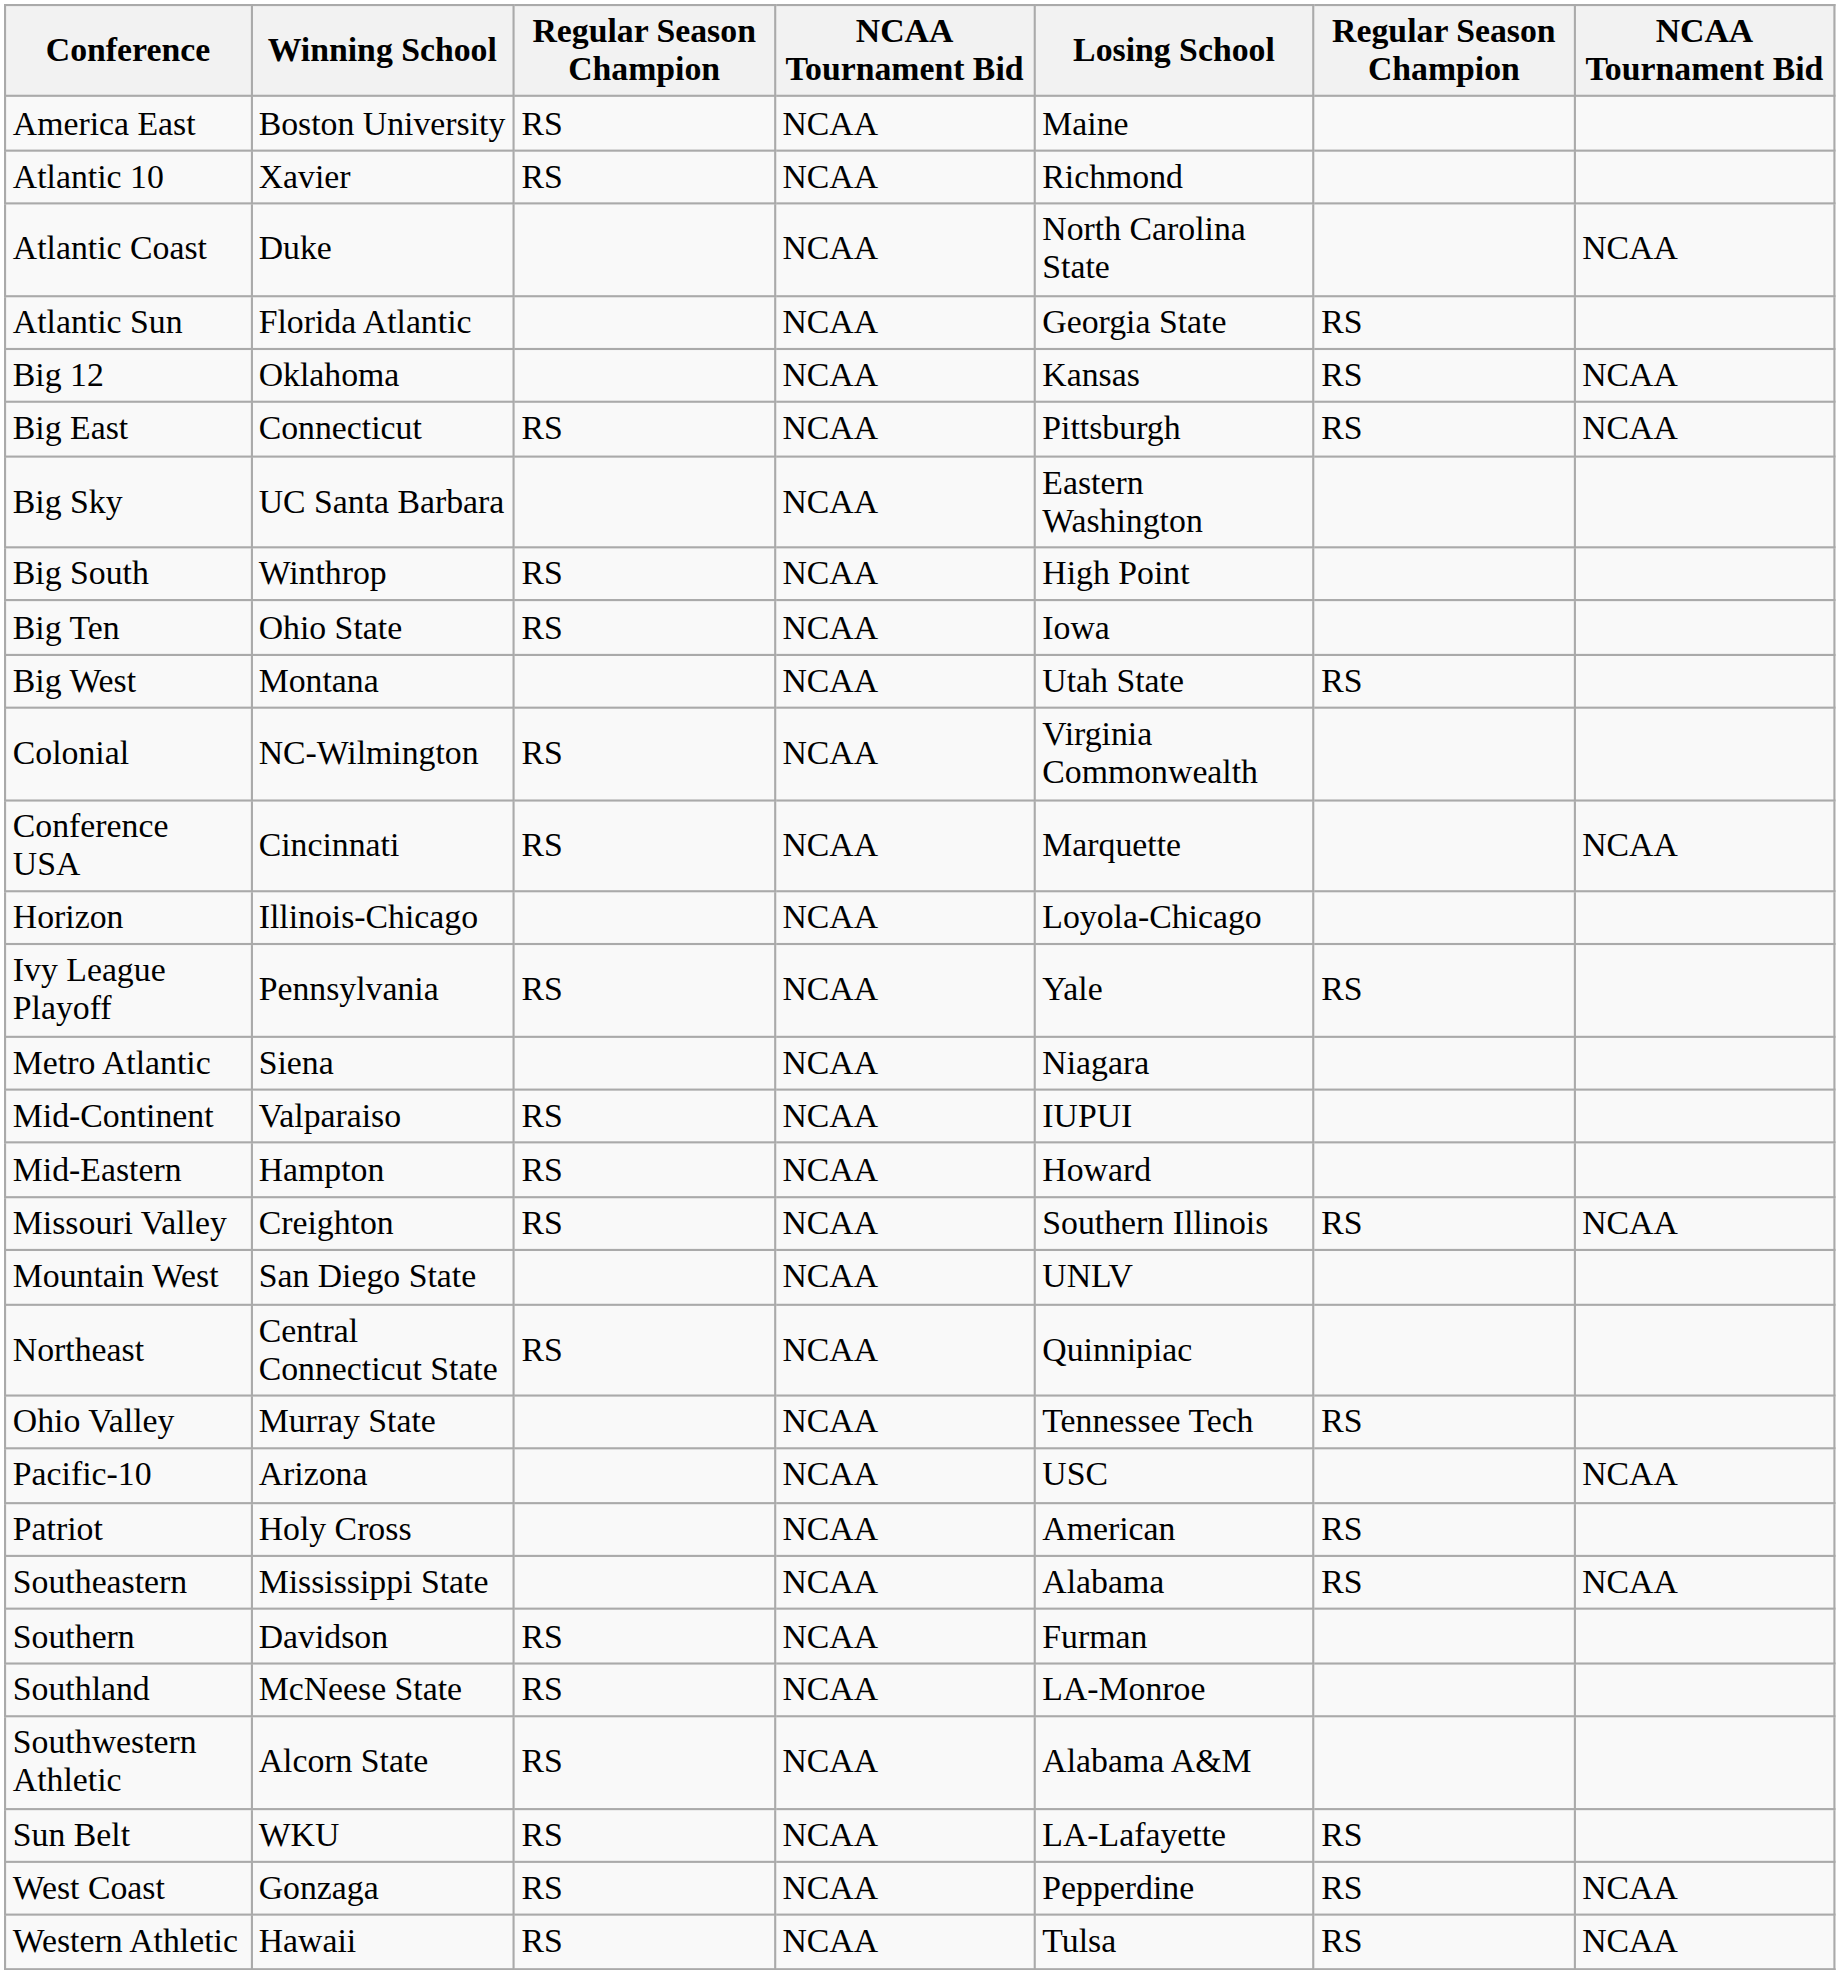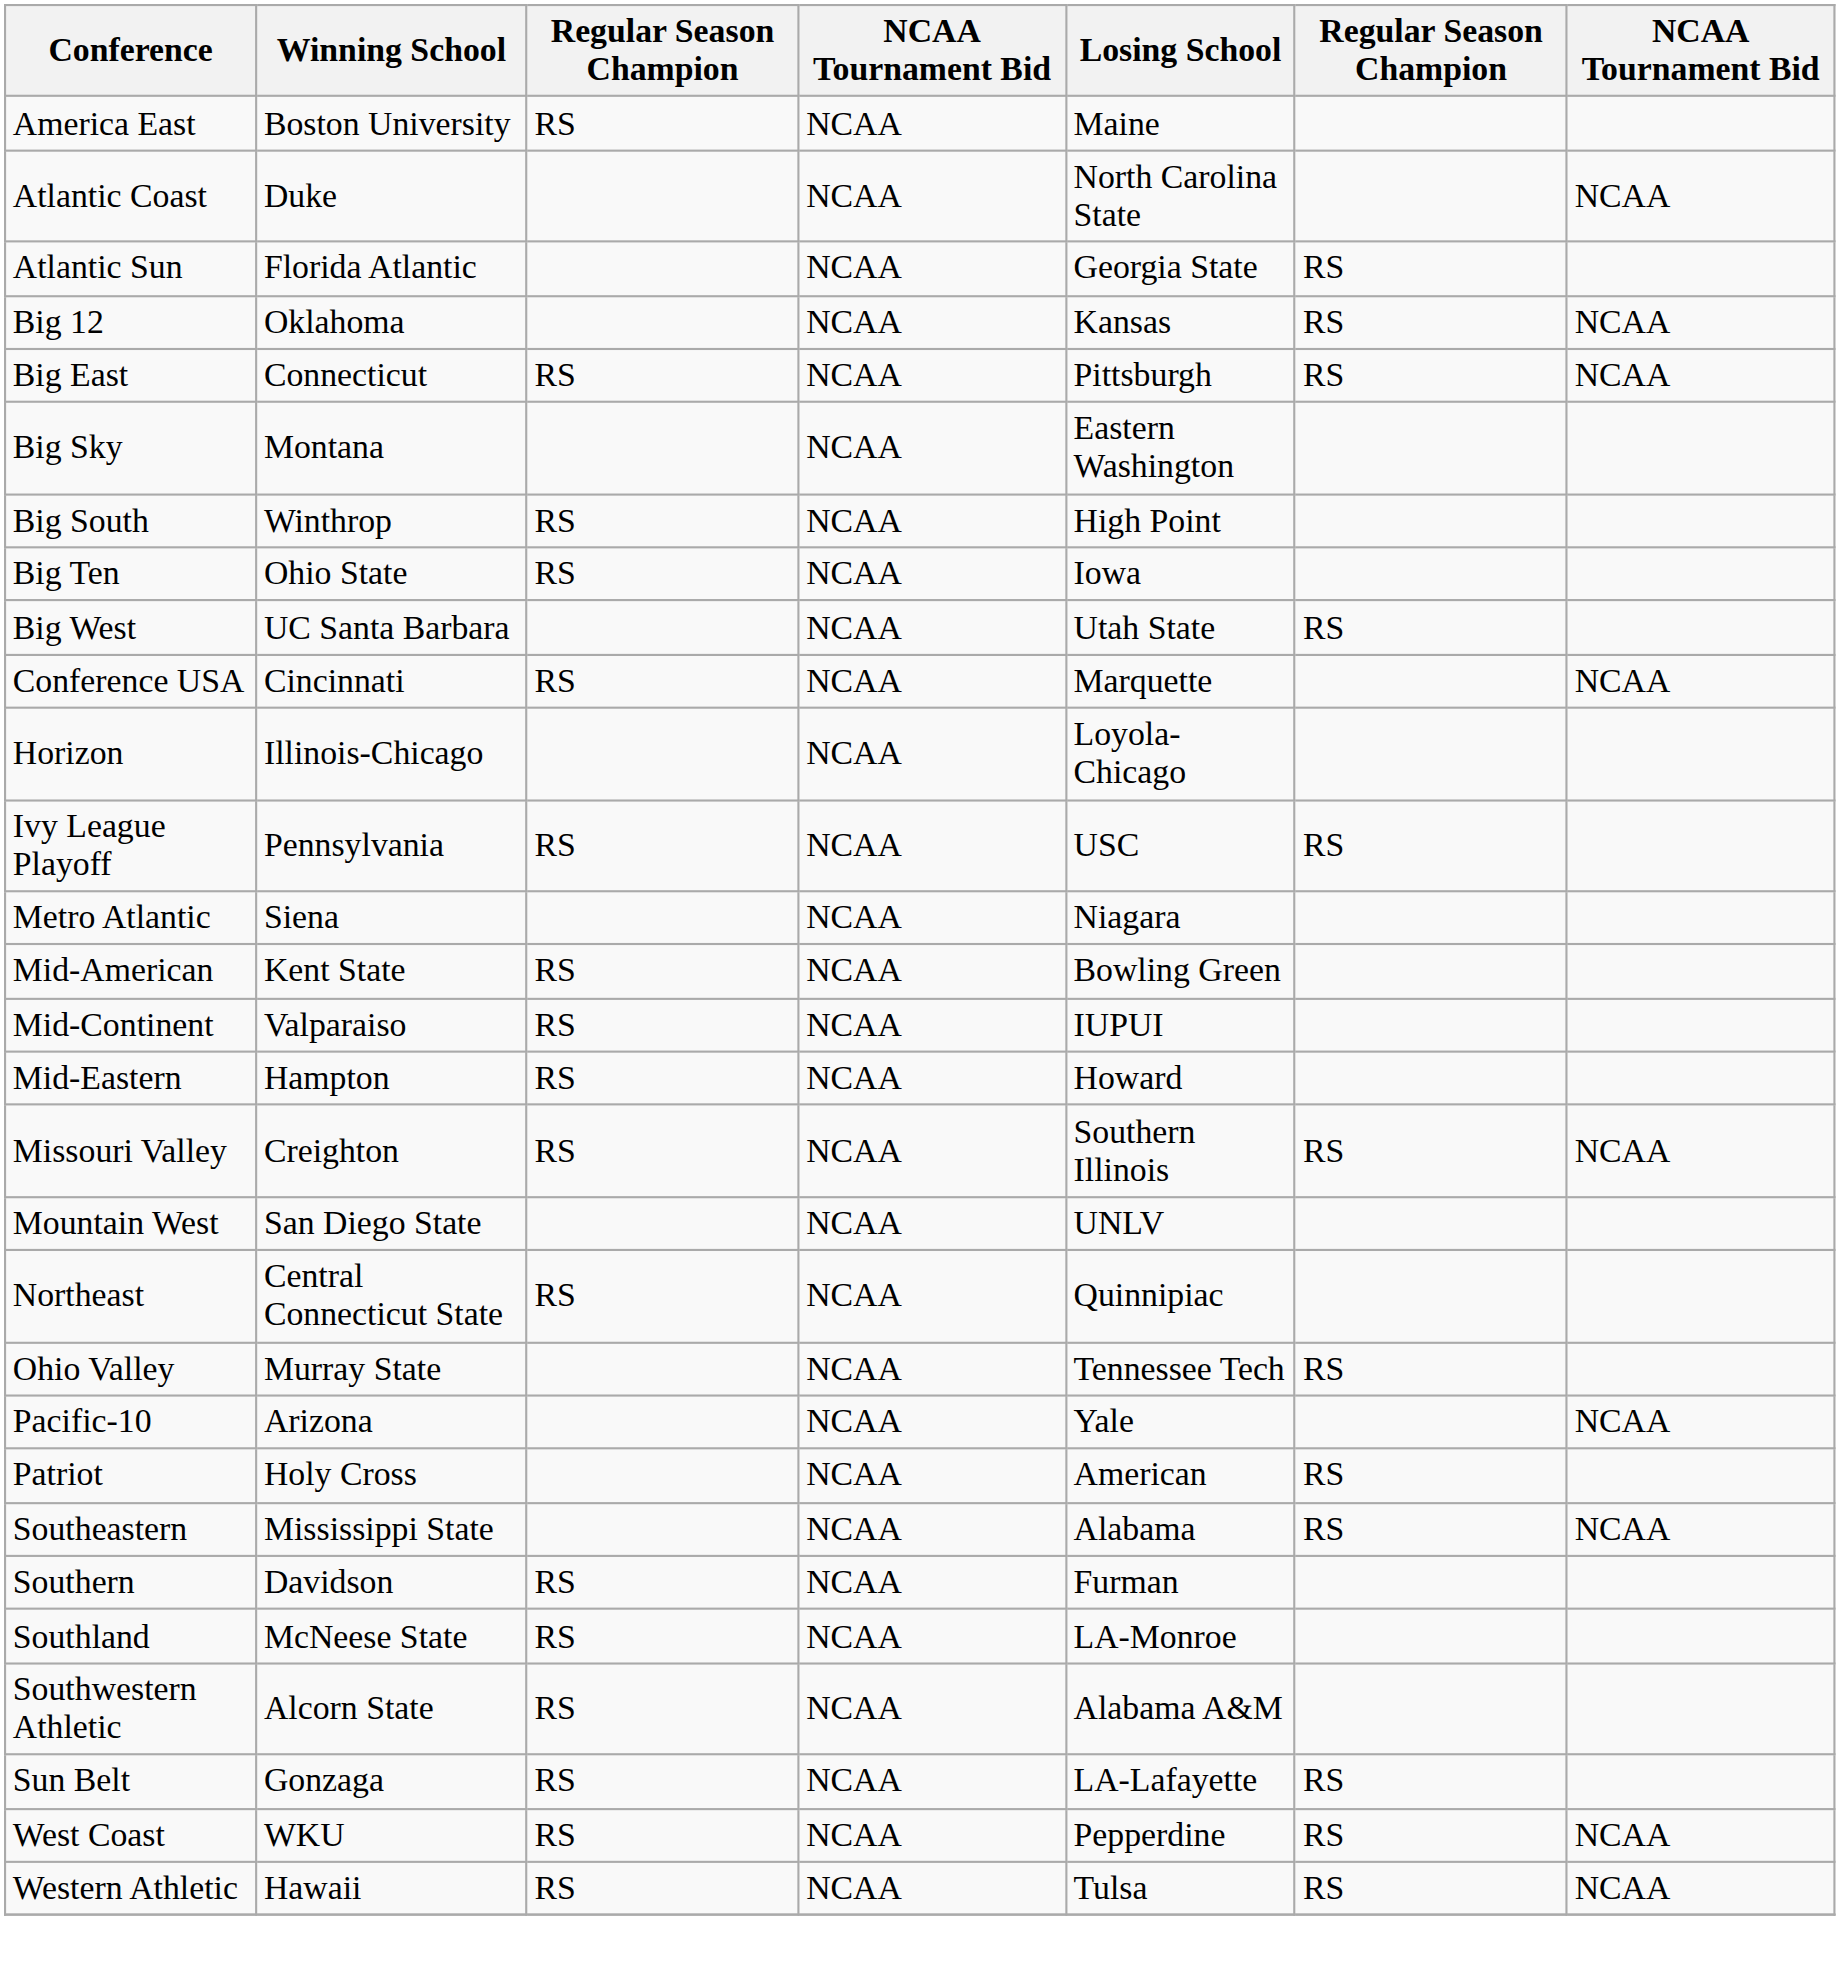 <table class="wikitable">
 <tr>
 <th>Conference</th>
 <th>Winning School</th>
 <th>Regular Season Champion</th>
 <th>NCAA Tournament Bid</th>
 <th>Losing School</th>
 <th>Regular Season Champion</th>
 <th>NCAA Tournament Bid</th>
 </tr>
 <tr>
 <td>America East</td>
 <td>Boston University</td>
 <td>RS</td>
 <td>NCAA</td>
 <td>Maine</td>
-<td></td>
-<td></td>
-</tr>
-<tr>
-<td>Atlantic 10</td>
-<td>Xavier</td>
-<td>RS</td>
-<td>NCAA</td>
-<td>Richmond</td>
 <td></td>
 <td></td>
 </tr>
 <tr>
 <td>Atlantic Coast</td>
 <td>Duke</td>
 <td></td>
 <td>NCAA</td>
 <td>North Carolina State</td>
 <td></td>
 <td>NCAA</td>
 </tr>
 <tr>
 <td>Atlantic Sun</td>
 <td>Florida Atlantic</td>
 <td></td>
 <td>NCAA</td>
 <td>Georgia State</td>
 <td>RS</td>
 <td></td>
 </tr>
 <tr>
 <td>Big 12</td>
 <td>Oklahoma</td>
 <td></td>
 <td>NCAA</td>
 <td>Kansas</td>
 <td>RS</td>
 <td>NCAA</td>
 </tr>
 <tr>
 <td>Big East</td>
 <td>Connecticut</td>
 <td>RS</td>
 <td>NCAA</td>
 <td>Pittsburgh</td>
 <td>RS</td>
 <td>NCAA</td>
 </tr>
 <tr>
 <td>Big Sky</td>
-<td>UC Santa Barbara</td>
+<td>Montana</td>
 <td></td>
 <td>NCAA</td>
 <td>Eastern Washington</td>
 <td></td>
 <td></td>
 </tr>
 <tr>
 <td>Big South</td>
 <td>Winthrop</td>
 <td>RS</td>
 <td>NCAA</td>
 <td>High Point</td>
 <td></td>
 <td></td>
 </tr>
 <tr>
 <td>Big Ten</td>
 <td>Ohio State</td>
 <td>RS</td>
 <td>NCAA</td>
 <td>Iowa</td>
 <td></td>
 <td></td>
 </tr>
 <tr>
 <td>Big West</td>
-<td>Montana</td>
+<td>UC Santa Barbara</td>
 <td></td>
 <td>NCAA</td>
 <td>Utah State</td>
 <td>RS</td>
-<td></td>
-</tr>
-<tr>
-<td>Colonial</td>
-<td>NC-Wilmington</td>
-<td>RS</td>
-<td>NCAA</td>
-<td>Virginia Commonwealth</td>
-<td></td>
 <td></td>
 </tr>
 <tr>
 <td>Conference USA</td>
 <td>Cincinnati</td>
 <td>RS</td>
 <td>NCAA</td>
 <td>Marquette</td>
 <td></td>
 <td>NCAA</td>
 </tr>
 <tr>
 <td>Horizon</td>
 <td>Illinois-Chicago</td>
 <td></td>
 <td>NCAA</td>
 <td>Loyola-Chicago</td>
 <td></td>
 <td></td>
 </tr>
 <tr>
 <td>Ivy League Playoff</td>
 <td>Pennsylvania</td>
 <td>RS</td>
 <td>NCAA</td>
-<td>Yale</td>
+<td>USC</td>
 <td>RS</td>
 <td></td>
 </tr>
 <tr>
 <td>Metro Atlantic</td>
 <td>Siena</td>
 <td></td>
 <td>NCAA</td>
 <td>Niagara</td>
+<td></td>
+<td></td>
+</tr>
+<tr>
+<td>Mid-American</td>
+<td>Kent State</td>
+<td>RS</td>
+<td>NCAA</td>
+<td>Bowling Green</td>
 <td></td>
 <td></td>
 </tr>
 <tr>
 <td>Mid-Continent</td>
 <td>Valparaiso</td>
 <td>RS</td>
 <td>NCAA</td>
 <td>IUPUI</td>
 <td></td>
 <td></td>
 </tr>
 <tr>
 <td>Mid-Eastern</td>
 <td>Hampton</td>
 <td>RS</td>
 <td>NCAA</td>
 <td>Howard</td>
 <td></td>
 <td></td>
 </tr>
 <tr>
 <td>Missouri Valley</td>
 <td>Creighton</td>
 <td>RS</td>
 <td>NCAA</td>
 <td>Southern Illinois</td>
 <td>RS</td>
 <td>NCAA</td>
 </tr>
 <tr>
 <td>Mountain West</td>
 <td>San Diego State</td>
 <td></td>
 <td>NCAA</td>
 <td>UNLV</td>
 <td></td>
 <td></td>
 </tr>
 <tr>
 <td>Northeast</td>
 <td>Central Connecticut State</td>
 <td>RS</td>
 <td>NCAA</td>
 <td>Quinnipiac</td>
 <td></td>
 <td></td>
 </tr>
 <tr>
 <td>Ohio Valley</td>
 <td>Murray State</td>
 <td></td>
 <td>NCAA</td>
 <td>Tennessee Tech</td>
 <td>RS</td>
 <td></td>
 </tr>
 <tr>
 <td>Pacific-10</td>
 <td>Arizona</td>
 <td></td>
 <td>NCAA</td>
-<td>USC</td>
+<td>Yale</td>
 <td></td>
 <td>NCAA</td>
 </tr>
 <tr>
 <td>Patriot</td>
 <td>Holy Cross</td>
 <td></td>
 <td>NCAA</td>
 <td>American</td>
 <td>RS</td>
 <td></td>
 </tr>
 <tr>
 <td>Southeastern</td>
 <td>Mississippi State</td>
 <td></td>
 <td>NCAA</td>
 <td>Alabama</td>
 <td>RS</td>
 <td>NCAA</td>
 </tr>
 <tr>
 <td>Southern</td>
 <td>Davidson</td>
 <td>RS</td>
 <td>NCAA</td>
 <td>Furman</td>
 <td></td>
 <td></td>
 </tr>
 <tr>
 <td>Southland</td>
 <td>McNeese State</td>
 <td>RS</td>
 <td>NCAA</td>
 <td>LA-Monroe</td>
 <td></td>
 <td></td>
 </tr>
 <tr>
 <td>Southwestern Athletic</td>
 <td>Alcorn State</td>
 <td>RS</td>
 <td>NCAA</td>
 <td>Alabama A&M</td>
 <td></td>
 <td></td>
 </tr>
 <tr>
 <td>Sun Belt</td>
-<td>WKU</td>
+<td>Gonzaga</td>
 <td>RS</td>
 <td>NCAA</td>
 <td>LA-Lafayette</td>
 <td>RS</td>
 <td></td>
 </tr>
 <tr>
 <td>West Coast</td>
-<td>Gonzaga</td>
+<td>WKU</td>
 <td>RS</td>
 <td>NCAA</td>
 <td>Pepperdine</td>
 <td>RS</td>
 <td>NCAA</td>
 </tr>
 <tr>
 <td>Western Athletic</td>
 <td>Hawaii</td>
 <td>RS</td>
 <td>NCAA</td>
 <td>Tulsa</td>
 <td>RS</td>
 <td>NCAA</td>
 </tr>
 <tr>
 </tr>
 </table>
